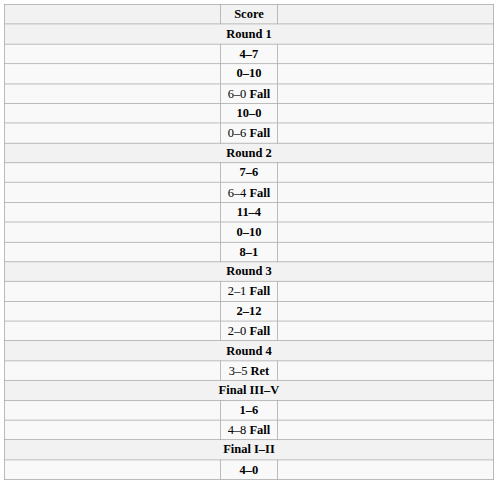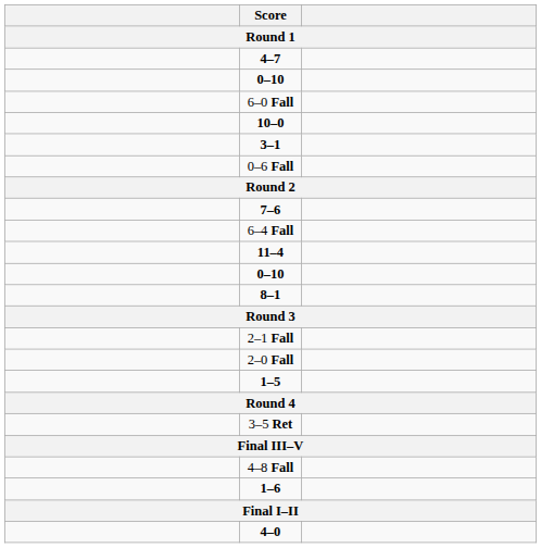 <table class="wikitable" style="text-align: left;">
 <tr>
 <th align="right" width="270"></th>
 <th width="65">Score</th>
 <th align="left" width="270"></th>
 </tr>
 <tr>
 <th colspan="3">Round 1</th>
 </tr>
 <tr>
 <td></td>
 <td align=center><strong>4–7</strong></td>
 <td><strong></strong></td>
 </tr>
 <tr>
 <td></td>
 <td align=center><strong>0–10</strong></td>
 <td><strong></strong></td>
 </tr>
 <tr>
 <td><strong></strong></td>
 <td align=center>6–0 <strong>Fall</strong></td>
 <td></td>
 </tr>
 <tr>
 <td><strong></strong></td>
 <td align=center><strong>10–0</strong></td>
+<td></td>
+</tr>
+<tr>
+<td><strong></strong></td>
+<td align=center><strong>3–1</strong></td>
 <td></td>
 </tr>
 <tr>
 <td></td>
 <td align=center>0–6 <strong>Fall</strong></td>
 <td><strong></strong></td>
 </tr>
 <tr>
 <th colspan="3">Round 2</th>
 </tr>
 <tr>
 <td><strong></strong></td>
 <td align=center><strong>7–6</strong></td>
 <td></td>
 </tr>
 <tr>
 <td><strong></strong></td>
 <td align=center>6–4 <strong>Fall</strong></td>
 <td></td>
 </tr>
 <tr>
 <td><strong></strong></td>
 <td align=center><strong>11–4</strong></td>
 <td></td>
 </tr>
 <tr>
 <td></td>
 <td align=center><strong>0–10</strong></td>
 <td><strong></strong></td>
 </tr>
 <tr>
 <td><strong></strong></td>
 <td align=center><strong>8–1</strong></td>
 <td></td>
 </tr>
 <tr>
 <th colspan="3">Round 3</th>
 </tr>
 <tr>
 <td><strong></strong></td>
 <td align=center>2–1 <strong>Fall</strong></td>
 <td></td>
 </tr>
 <tr>
-<td></td>
-<td align=center><strong>2–12</strong></td>
-<td><strong></strong></td>
-</tr>
-<tr>
 <td><strong></strong></td>
 <td align=center>2–0 <strong>Fall</strong></td>
 <td></td>
+</tr>
+<tr>
+<td></td>
+<td align=center><strong>1–5</strong></td>
+<td><strong></strong></td>
 </tr>
 <tr>
 <th colspan="3">Round 4</th>
 </tr>
 <tr>
 <td></td>
 <td align=center>3–5 <strong>Ret</strong></td>
 <td><strong></strong></td>
 </tr>
 <tr>
 <th colspan="3">Final III–V</th>
 </tr>
 <tr>
 <td></td>
-<td align=center><strong>1–6</strong></td>
+<td align=center>4–8 <strong>Fall</strong></td>
 <td><strong></strong></td>
 </tr>
 <tr>
 <td></td>
-<td align=center>4–8 <strong>Fall</strong></td>
+<td align=center><strong>1–6</strong></td>
 <td><strong></strong></td>
 </tr>
 <tr>
 <th colspan="3">Final I–II</th>
 </tr>
 <tr>
 <td><strong></strong></td>
 <td align=center><strong>4–0</strong></td>
 <td></td>
 </tr>
 </table>
